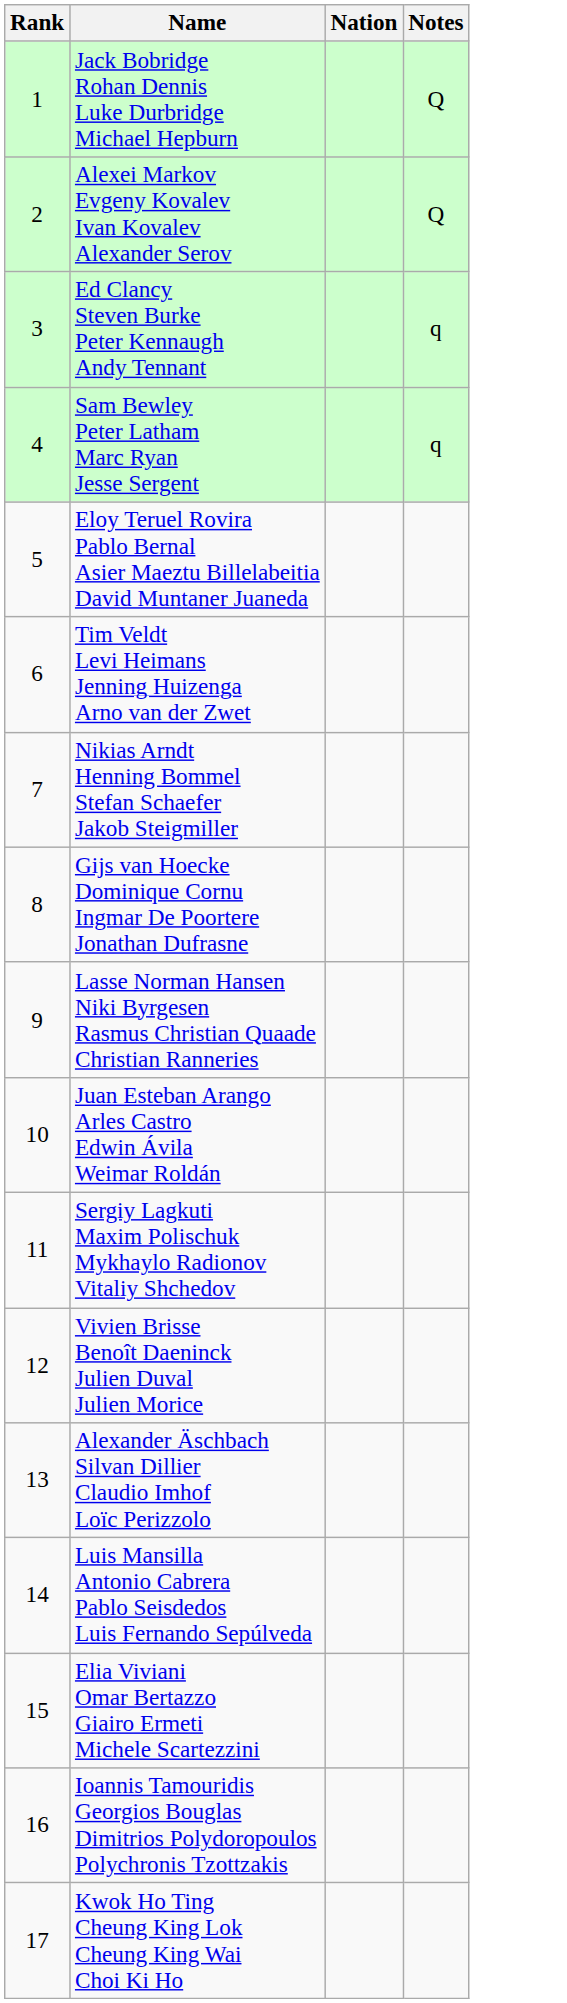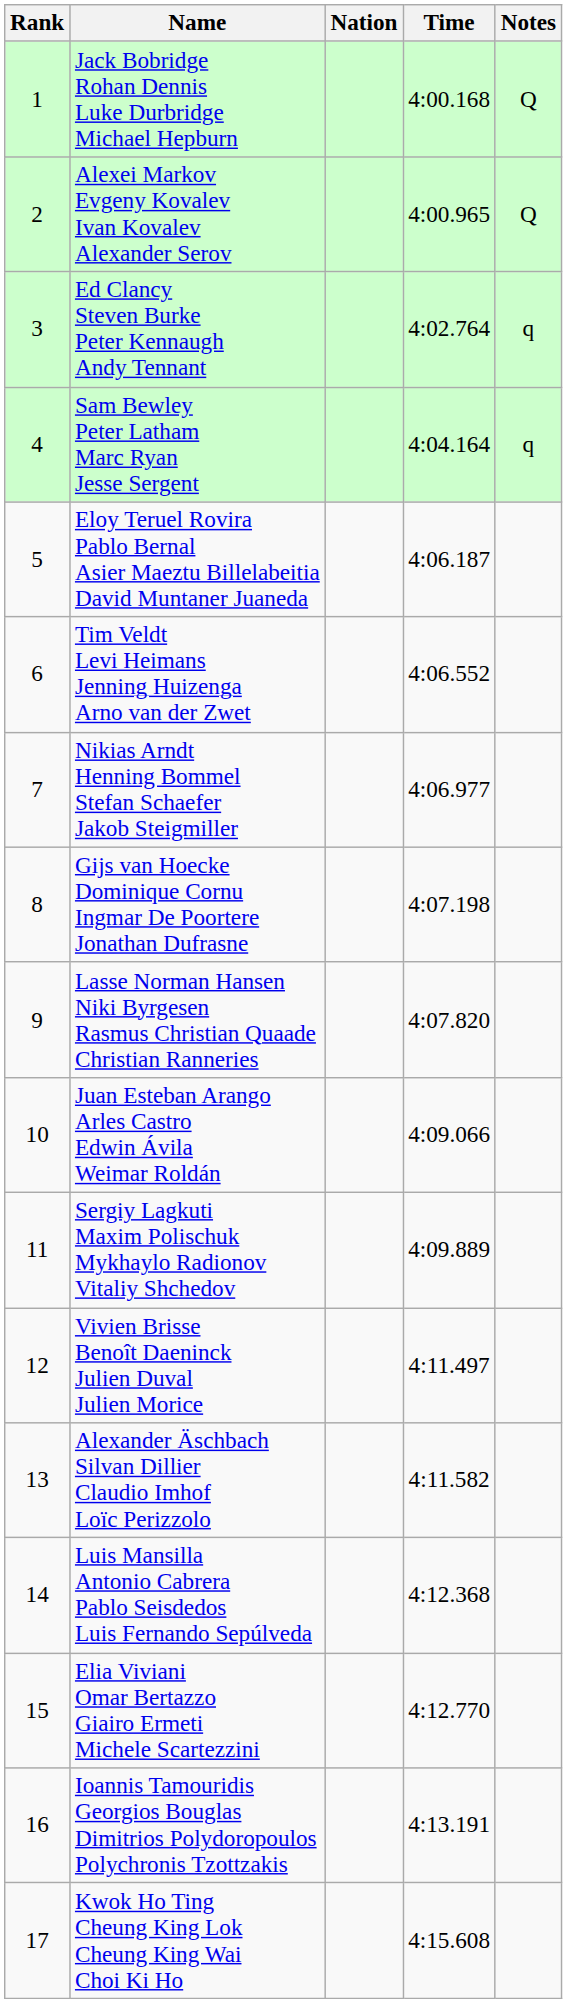 <table class="wikitable sortable" style="text-align:center">
 <tr>
 <th>Rank</th>
 <th>Name</th>
 <th>Nation</th>
+<th>Time</th>
 <th>Notes</th>
 </tr>
 <tr bgcolor=ccffcc>
 <td>1</td>
 <td align=left><a href='#'>Jack Bobridge</a><br><a href='#'>Rohan Dennis</a><br> <a href='#'>Luke Durbridge</a><br> <a href='#'>Michael Hepburn</a></td>
 <td align=left></td>
+<td>4:00.168</td>
 <td>Q</td>
 </tr>
 <tr bgcolor=ccffcc>
 <td>2</td>
 <td align=left><a href='#'>Alexei Markov</a><br><a href='#'>Evgeny Kovalev</a><br> <a href='#'>Ivan Kovalev</a><br> <a href='#'>Alexander Serov</a></td>
 <td align=left></td>
+<td>4:00.965</td>
 <td>Q</td>
 </tr>
 <tr bgcolor=ccffcc>
 <td>3</td>
 <td align=left><a href='#'>Ed Clancy</a><br><a href='#'>Steven Burke</a><br> <a href='#'>Peter Kennaugh</a><br> <a href='#'>Andy Tennant</a></td>
 <td align=left></td>
+<td>4:02.764</td>
 <td>q</td>
 </tr>
 <tr bgcolor=ccffcc>
 <td>4</td>
 <td align=left><a href='#'>Sam Bewley</a><br><a href='#'>Peter Latham</a><br> <a href='#'>Marc Ryan</a><br> <a href='#'>Jesse Sergent</a></td>
 <td align=left></td>
+<td>4:04.164</td>
 <td>q</td>
 </tr>
 <tr>
 <td>5</td>
 <td align=left><a href='#'>Eloy Teruel Rovira</a><br><a href='#'>Pablo Bernal</a><br> <a href='#'>Asier Maeztu Billelabeitia</a><br> <a href='#'>David Muntaner Juaneda</a></td>
 <td align=left></td>
+<td>4:06.187</td>
 <td></td>
 </tr>
 <tr>
 <td>6</td>
 <td align=left><a href='#'>Tim Veldt</a><br><a href='#'>Levi Heimans</a><br> <a href='#'>Jenning Huizenga</a><br> <a href='#'>Arno van der Zwet</a></td>
 <td align=left></td>
+<td>4:06.552</td>
 <td></td>
 </tr>
 <tr>
 <td>7</td>
 <td align=left><a href='#'>Nikias Arndt</a><br><a href='#'>Henning Bommel</a><br> <a href='#'>Stefan Schaefer</a><br> <a href='#'>Jakob Steigmiller</a></td>
 <td align=left></td>
+<td>4:06.977</td>
 <td></td>
 </tr>
 <tr>
 <td>8</td>
 <td align=left><a href='#'>Gijs van Hoecke</a><br><a href='#'>Dominique Cornu</a><br> <a href='#'>Ingmar De Poortere</a><br> <a href='#'>Jonathan Dufrasne</a></td>
 <td align=left></td>
+<td>4:07.198</td>
 <td></td>
 </tr>
 <tr>
 <td>9</td>
 <td align=left><a href='#'>Lasse Norman Hansen</a><br><a href='#'>Niki Byrgesen</a><br> <a href='#'>Rasmus Christian Quaade</a><br> <a href='#'>Christian Ranneries</a></td>
 <td align=left></td>
+<td>4:07.820</td>
 <td></td>
 </tr>
 <tr>
 <td>10</td>
 <td align=left><a href='#'>Juan Esteban Arango</a><br><a href='#'>Arles Castro</a><br> <a href='#'>Edwin Ávila</a><br> <a href='#'>Weimar Roldán</a></td>
 <td align=left></td>
+<td>4:09.066</td>
 <td></td>
 </tr>
 <tr>
 <td>11</td>
 <td align=left><a href='#'>Sergiy Lagkuti</a><br><a href='#'>Maxim Polischuk</a><br> <a href='#'>Mykhaylo Radionov</a><br> <a href='#'>Vitaliy Shchedov</a></td>
 <td align=left></td>
+<td>4:09.889</td>
 <td></td>
 </tr>
 <tr>
 <td>12</td>
 <td align=left><a href='#'>Vivien Brisse</a><br><a href='#'>Benoît Daeninck</a><br> <a href='#'>Julien Duval</a><br> <a href='#'>Julien Morice</a></td>
 <td align=left></td>
+<td>4:11.497</td>
 <td></td>
 </tr>
 <tr>
 <td>13</td>
 <td align=left><a href='#'>Alexander Äschbach</a><br><a href='#'>Silvan Dillier</a><br> <a href='#'>Claudio Imhof</a><br> <a href='#'>Loïc Perizzolo</a></td>
 <td align=left></td>
+<td>4:11.582</td>
 <td></td>
 </tr>
 <tr>
 <td>14</td>
 <td align=left><a href='#'>Luis Mansilla</a><br><a href='#'>Antonio Cabrera</a><br> <a href='#'>Pablo Seisdedos</a><br> <a href='#'>Luis Fernando Sepúlveda</a></td>
 <td align=left></td>
+<td>4:12.368</td>
 <td></td>
 </tr>
 <tr>
 <td>15</td>
 <td align=left><a href='#'>Elia Viviani</a><br><a href='#'>Omar Bertazzo</a><br> <a href='#'>Giairo Ermeti</a><br> <a href='#'>Michele Scartezzini</a></td>
 <td align=left></td>
+<td>4:12.770</td>
 <td></td>
 </tr>
 <tr>
 <td>16</td>
 <td align=left><a href='#'>Ioannis Tamouridis</a><br><a href='#'>Georgios Bouglas</a><br> <a href='#'>Dimitrios Polydoropoulos</a><br> <a href='#'>Polychronis Tzottzakis</a></td>
 <td align=left></td>
+<td>4:13.191</td>
 <td></td>
 </tr>
 <tr>
 <td>17</td>
 <td align=left><a href='#'>Kwok Ho Ting</a><br><a href='#'>Cheung King Lok</a><br> <a href='#'>Cheung King Wai</a><br> <a href='#'>Choi Ki Ho</a></td>
 <td align=left></td>
+<td>4:15.608</td>
 <td></td>
 </tr>
 </table>
